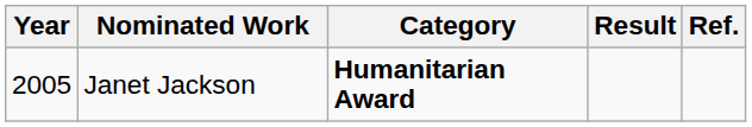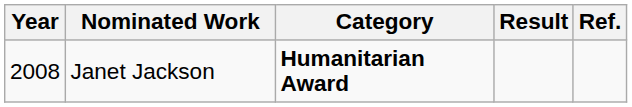 <table class="wikitable" width="50%">
 <tr>
 <th width="5%">Year</th>
 <th width="40%">Nominated Work</th>
 <th width="40%">Category</th>
 <th width="10%">Result</th>
 <th width="5%">Ref.</th>
 </tr>
 <tr>
-<td>2005</td>
+<td>2008</td>
 <td>Janet Jackson</td>
 <td><strong>Humanitarian Award</strong></td>
 <td></td>
 <td></td>
 </tr>
 </table>
